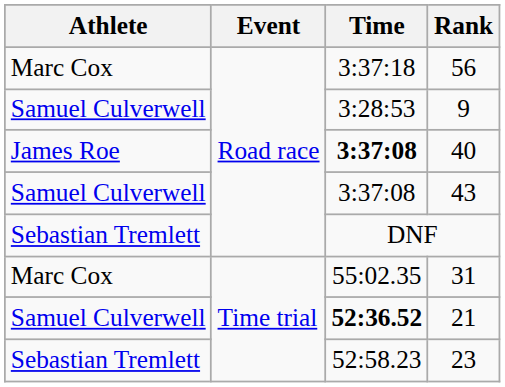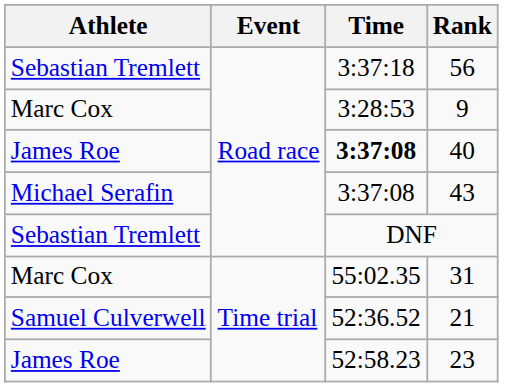 <table class=wikitable style="font-size:90%;">
 <tr>
 <th>Athlete</th>
 <th>Event</th>
 <th>Time</th>
 <th>Rank</th>
 </tr>
 <tr align=center>
-<td align=left>Marc Cox</td>
+<td align=left><a href='#'>Sebastian Tremlett</a></td>
 <td align=left rowspan=5><a href='#'>Road race</a></td>
 <td>3:37:18</td>
 <td>56</td>
 </tr>
 <tr align=center>
-<td align=left><a href='#'>Samuel Culverwell</a></td>
+<td align=left>Marc Cox</td>
 <td>3:28:53</td>
 <td>9</td>
 </tr>
 <tr align=center>
 <td align=left><a href='#'>James Roe</a></td>
 <td><strong>3:37:08</strong></td>
 <td>40</td>
 </tr>
 <tr align=center>
-<td align=left><a href='#'>Samuel Culverwell</a></td>
+<td align=left><a href='#'>Michael Serafin</a></td>
 <td>3:37:08</td>
 <td>43</td>
 </tr>
 <tr align=center>
 <td align=left><a href='#'>Sebastian Tremlett</a></td>
 <td colspan=2>DNF</td>
 </tr>
 <tr align=center>
 <td align=left>Marc Cox</td>
 <td align=left rowspan=3><a href='#'>Time trial</a></td>
 <td>55:02.35</td>
 <td>31</td>
 </tr>
 <tr align=center>
 <td align=left><a href='#'>Samuel Culverwell</a></td>
-<td><strong>52:36.52</strong></td>
+<td>52:36.52</td>
 <td>21</td>
 </tr>
 <tr align=center>
-<td align=left><a href='#'>Sebastian Tremlett</a></td>
+<td align=left><a href='#'>James Roe</a></td>
 <td>52:58.23</td>
 <td>23</td>
 </tr>
 </table>
